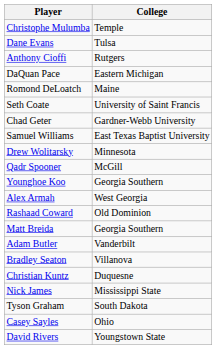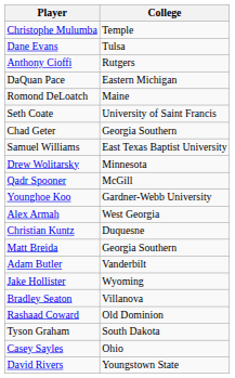 <table class="wikitable">
 <tr>
 <th>Player</th>
 <th>College</th>
 </tr>
 <tr>
 <td><a href='#'>Christophe Mulumba</a></td>
 <td>Temple</td>
 </tr>
 <tr>
 <td><a href='#'>Dane Evans</a></td>
 <td>Tulsa</td>
 </tr>
 <tr>
 <td><a href='#'>Anthony Cioffi</a></td>
 <td>Rutgers</td>
 </tr>
 <tr>
 <td>DaQuan Pace</td>
 <td>Eastern Michigan</td>
 </tr>
 <tr>
 <td>Romond DeLoatch</td>
 <td>Maine</td>
 </tr>
 <tr>
 <td>Seth Coate</td>
 <td>University of Saint Francis</td>
 </tr>
 <tr>
 <td>Chad Geter</td>
-<td>Gardner-Webb University</td>
+<td>Georgia Southern</td>
 </tr>
 <tr>
 <td>Samuel Williams</td>
 <td>East Texas Baptist University</td>
 </tr>
 <tr>
 <td><a href='#'>Drew Wolitarsky</a></td>
 <td>Minnesota</td>
 </tr>
 <tr>
 <td><a href='#'>Qadr Spooner</a></td>
 <td>McGill</td>
 </tr>
 <tr>
 <td><a href='#'>Younghoe Koo</a></td>
-<td>Georgia Southern</td>
+<td>Gardner-Webb University</td>
 </tr>
 <tr>
 <td><a href='#'>Alex Armah</a></td>
 <td>West Georgia</td>
 </tr>
 <tr>
-<td><a href='#'>Rashaad Coward</a></td>
-<td>Old Dominion</td>
+<td><a href='#'>Christian Kuntz</a></td>
+<td>Duquesne</td>
 </tr>
 <tr>
 <td><a href='#'>Matt Breida</a></td>
 <td>Georgia Southern</td>
 </tr>
 <tr>
 <td><a href='#'>Adam Butler</a></td>
 <td>Vanderbilt</td>
 </tr>
 <tr>
+<td><a href='#'>Jake Hollister</a></td>
+<td>Wyoming</td>
+</tr>
+<tr>
 <td><a href='#'>Bradley Seaton</a></td>
 <td>Villanova</td>
 </tr>
 <tr>
-<td><a href='#'>Christian Kuntz</a></td>
-<td>Duquesne</td>
-</tr>
-<tr>
-<td><a href='#'>Nick James</a></td>
-<td>Mississippi State</td>
+<td><a href='#'>Rashaad Coward</a></td>
+<td>Old Dominion</td>
 </tr>
 <tr>
 <td>Tyson Graham</td>
 <td>South Dakota</td>
 </tr>
 <tr>
 <td><a href='#'>Casey Sayles</a></td>
 <td>Ohio</td>
 </tr>
 <tr>
 <td><a href='#'>David Rivers</a></td>
 <td>Youngstown State</td>
 </tr>
 </table>
